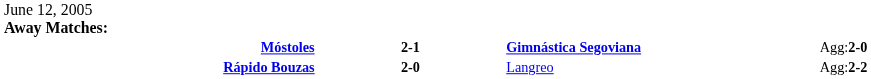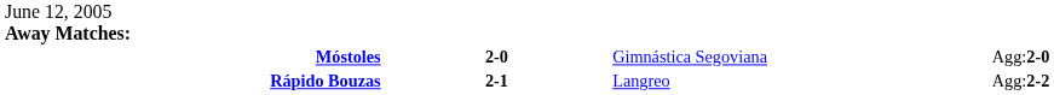 <table width=100% cellspacing=1>
 <tr>
 <th width=20%></th>
 <th width=12%></th>
 <th width=20%></th>
 <th></th>
 </tr>
 <tr>
 <td>June 12, 2005<br><strong>Away Matches:</strong></td>
 </tr>
 <tr style=font-size:90%>
 <td align=right><strong><a href='#'>Móstoles</a></strong></td>
-<td align=center><strong>2-1</strong></td>
-<td><strong><a href='#'>Gimnástica Segoviana</a></strong></td>
+<td align=center><strong>2-0</strong></td>
+<td><a href='#'>Gimnástica Segoviana</a></td>
 <td>Agg:<strong>2-0</strong></td>
 </tr>
 <tr style=font-size:90%>
 <td align=right><strong><a href='#'>Rápido Bouzas</a></strong></td>
-<td align=center><strong>2-0</strong></td>
+<td align=center><strong>2-1</strong></td>
 <td><a href='#'>Langreo</a></td>
 <td>Agg:<strong>2-2</strong></td>
 </tr>
 </table>
